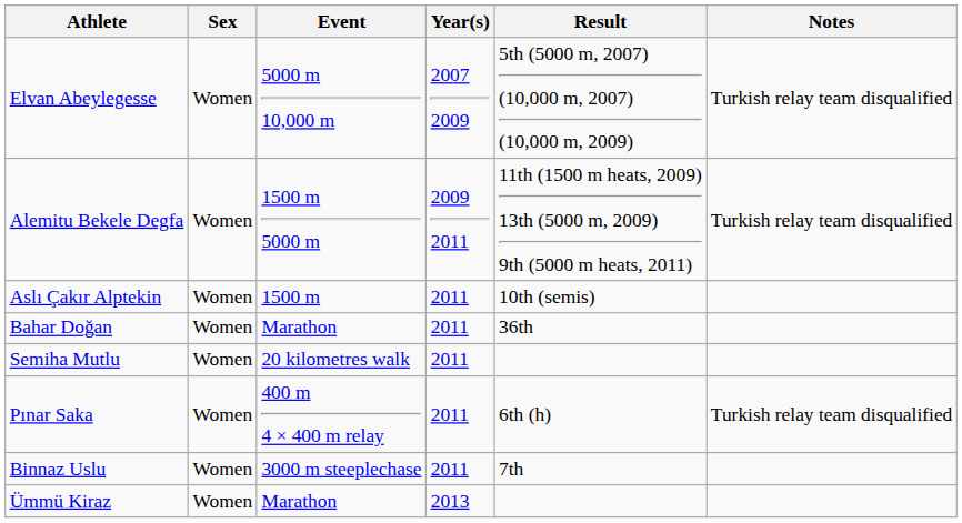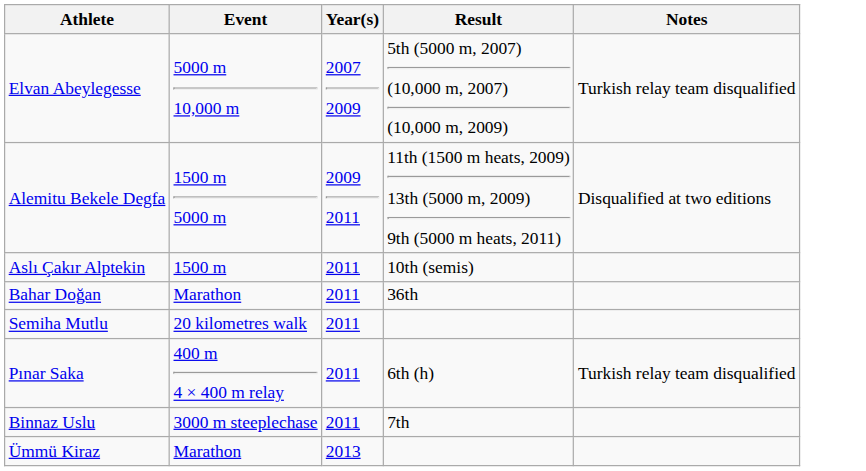 <table class="wikitable sortable" style="font-size:90%;">
 <tr>
 <th>Athlete</th>
-<th>Sex</th>
 <th>Event</th>
 <th>Year(s)</th>
 <th>Result</th>
 <th>Notes</th>
 </tr>
 <tr>
 <td><a href='#'>Elvan Abeylegesse</a></td>
-<td>Women</td>
 <td><a href='#'>5000 m</a><hr><a href='#'>10,000 m</a></td>
 <td><a href='#'>2007</a><hr><a href='#'>2009</a></td>
 <td>5th (5000 m, 2007)<hr> (10,000 m, 2007)<hr> (10,000 m, 2009)</td>
 <td>Turkish relay team disqualified</td>
 </tr>
 <tr>
 <td><a href='#'>Alemitu Bekele Degfa</a></td>
-<td>Women</td>
 <td><a href='#'>1500 m</a><hr><a href='#'>5000 m</a></td>
 <td><a href='#'>2009</a><hr><a href='#'>2011</a></td>
 <td>11th (1500 m heats, 2009)<hr>13th (5000 m, 2009)<hr>9th (5000 m heats, 2011)</td>
-<td>Turkish relay team disqualified</td>
+<td>Disqualified at two editions</td>
 </tr>
 <tr>
 <td><a href='#'>Aslı Çakır Alptekin</a></td>
-<td>Women</td>
 <td><a href='#'>1500 m</a></td>
 <td><a href='#'>2011</a></td>
 <td>10th (semis)</td>
 <td></td>
 </tr>
 <tr>
 <td><a href='#'>Bahar Doğan</a></td>
-<td>Women</td>
 <td><a href='#'>Marathon</a></td>
 <td><a href='#'>2011</a></td>
 <td>36th</td>
 <td></td>
 </tr>
 <tr>
 <td><a href='#'>Semiha Mutlu</a></td>
-<td>Women</td>
 <td><a href='#'>20 kilometres walk</a></td>
 <td><a href='#'>2011</a></td>
 <td></td>
 <td></td>
 </tr>
 <tr>
 <td><a href='#'>Pınar Saka</a></td>
-<td>Women</td>
 <td><a href='#'>400 m</a><hr><a href='#'>4 × 400 m relay</a></td>
 <td><a href='#'>2011</a></td>
 <td>6th (h)</td>
 <td>Turkish relay team disqualified</td>
 </tr>
 <tr>
 <td><a href='#'>Binnaz Uslu</a></td>
-<td>Women</td>
 <td><a href='#'>3000 m steeplechase</a></td>
 <td><a href='#'>2011</a></td>
 <td>7th</td>
 <td></td>
 </tr>
 <tr>
 <td><a href='#'>Ümmü Kiraz</a></td>
-<td>Women</td>
 <td><a href='#'>Marathon</a></td>
 <td><a href='#'>2013</a></td>
 <td></td>
 <td></td>
 </tr>
 </table>
